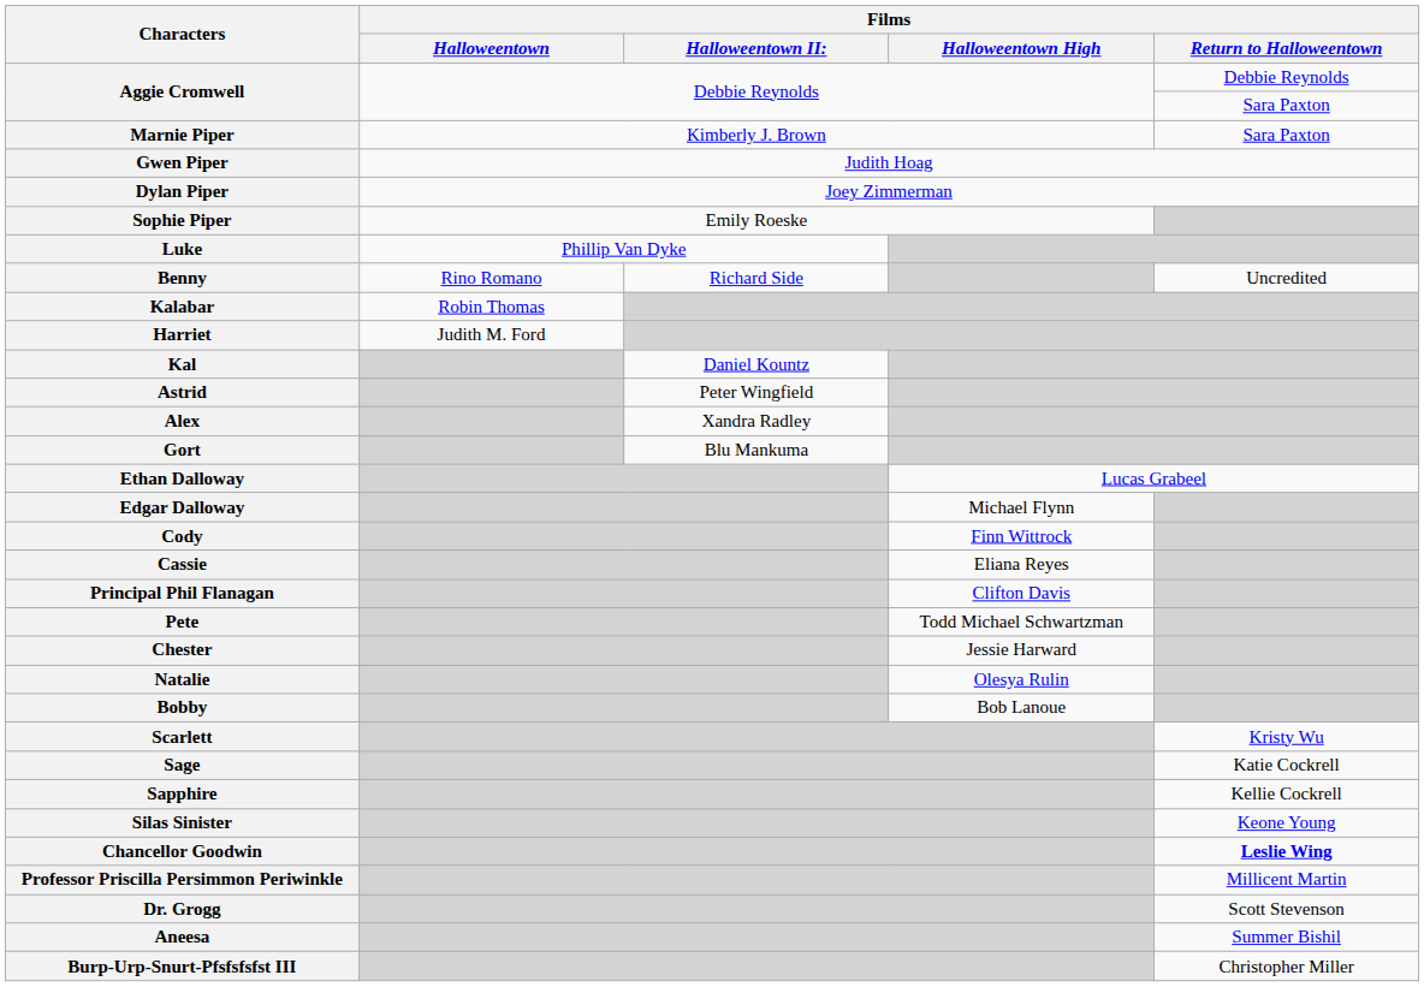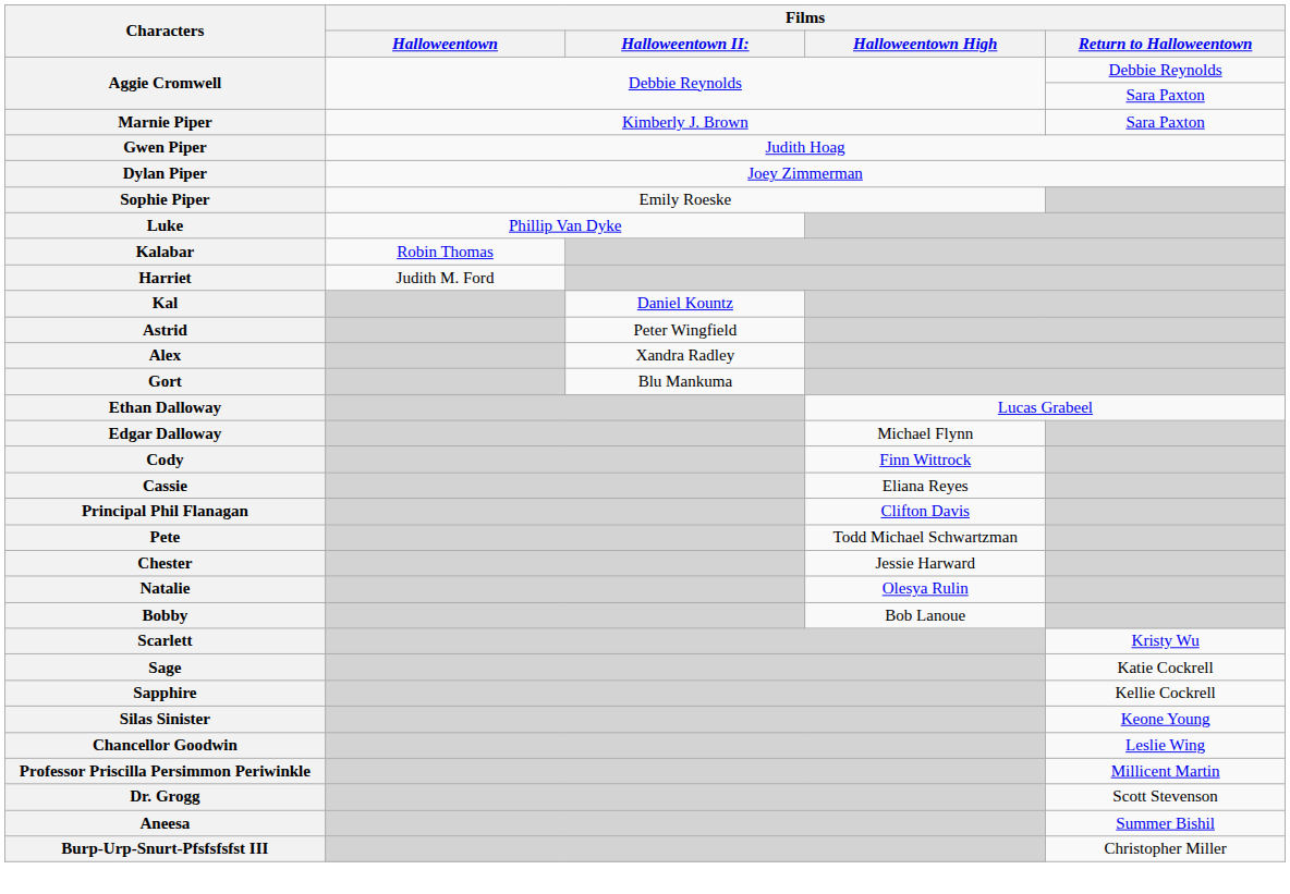 <table class="wikitable"  style="text-align:center; width:99%;">
 <tr>
 <th rowspan="2" style="width:16%;">Characters</th>
 <th colspan="4">Films</th>
 </tr>
 <tr>
 <th align="center" width="12%"><em><a href='#'>Halloweentown</a></em></th>
 <th align="center" width="12%"><em><a href='#'>Halloweentown II: <br></a></em></th>
 <th align="center" width="12%"><em><a href='#'>Halloweentown High</a></em></th>
 <th align="center" width="12%"><em><a href='#'>Return to Halloweentown</a></em></th>
 </tr>
 <tr>
 <th rowspan="2">Aggie Cromwell</th>
 <td rowspan="2" colspan="3"><a href='#'>Debbie Reynolds</a></td>
 <td><a href='#'>Debbie Reynolds</a></td>
 </tr>
 <tr>
 <td><a href='#'>Sara Paxton</a><br></td>
 </tr>
 <tr>
 <th>Marnie Piper</th>
 <td colspan="3"><a href='#'>Kimberly J. Brown</a></td>
 <td><a href='#'>Sara Paxton</a></td>
 </tr>
 <tr>
 <th>Gwen Piper</th>
 <td colspan="4"><a href='#'>Judith Hoag</a></td>
 </tr>
 <tr>
 <th>Dylan Piper</th>
 <td colspan="4"><a href='#'>Joey Zimmerman</a></td>
 </tr>
 <tr>
 <th>Sophie Piper</th>
 <td colspan="3">Emily Roeske</td>
 <td style="background:lightgrey;"></td>
 </tr>
 <tr>
 <th>Luke</th>
 <td colspan="2"><a href='#'>Phillip Van Dyke</a></td>
 <td style="background:lightgrey;" colspan="2"></td>
-</tr>
-<tr>
-<th>Benny</th>
-<td><a href='#'>Rino Romano</a></td>
-<td><a href='#'>Richard Side</a></td>
-<td style="background:lightgrey;" colspan="1"></td>
-<td>Uncredited</td>
 </tr>
 <tr>
 <th>Kalabar</th>
 <td><a href='#'>Robin Thomas</a></td>
 <td style="background:lightgrey;" colspan="3"></td>
 </tr>
 <tr>
 <th>Harriet</th>
 <td>Judith M. Ford</td>
 <td style="background:lightgrey;" colspan="3"></td>
 </tr>
 <tr>
 <th>Kal</th>
 <td style="background:lightgrey;"></td>
 <td><a href='#'>Daniel Kountz</a></td>
 <td style="background:lightgrey;" colspan="2"></td>
 </tr>
 <tr>
 <th>Astrid</th>
 <td style="background:lightgrey;"></td>
 <td>Peter Wingfield</td>
 <td style="background:lightgrey;" colspan="2"></td>
 </tr>
 <tr>
 <th>Alex</th>
 <td style="background:lightgrey;"></td>
 <td>Xandra Radley</td>
 <td style="background:lightgrey;" colspan="2"></td>
 </tr>
 <tr>
 <th>Gort</th>
 <td style="background:lightgrey;"></td>
 <td>Blu Mankuma</td>
 <td style="background:lightgrey;" colspan="2"></td>
 </tr>
 <tr>
 <th>Ethan Dalloway</th>
 <td style="background:lightgrey;" colspan="2"></td>
 <td colspan="2"><a href='#'>Lucas Grabeel</a></td>
 </tr>
 <tr>
 <th>Edgar Dalloway</th>
 <td style="background:lightgrey;" colspan="2"></td>
 <td>Michael Flynn</td>
 <td style="background:lightgrey;"></td>
 </tr>
 <tr>
 <th>Cody</th>
 <td style="background:lightgrey;" colspan="2"></td>
 <td><a href='#'>Finn Wittrock</a></td>
 <td style="background:lightgrey;"></td>
 </tr>
 <tr>
 <th>Cassie</th>
 <td style="background:lightgrey;" colspan="2"></td>
 <td>Eliana Reyes</td>
 <td style="background:lightgrey;"></td>
 </tr>
 <tr>
 <th>Principal Phil Flanagan</th>
 <td style="background:lightgrey;" colspan="2"></td>
 <td><a href='#'>Clifton Davis</a></td>
 <td style="background:lightgrey;"></td>
 </tr>
 <tr>
 <th>Pete</th>
 <td style="background:lightgrey;" colspan="2"></td>
 <td>Todd Michael Schwartzman</td>
 <td style="background:lightgrey;"></td>
 </tr>
 <tr>
 <th>Chester</th>
 <td style="background:lightgrey;" colspan="2"></td>
 <td>Jessie Harward</td>
 <td style="background:lightgrey;"></td>
 </tr>
 <tr>
 <th>Natalie</th>
 <td style="background:lightgrey;" colspan="2"></td>
 <td><a href='#'>Olesya Rulin</a></td>
 <td style="background:lightgrey;"></td>
 </tr>
 <tr>
 <th>Bobby</th>
 <td style="background:lightgrey;" colspan="2"></td>
 <td>Bob Lanoue</td>
 <td style="background:lightgrey;"></td>
 </tr>
 <tr>
 <th>Scarlett</th>
 <td style="background:lightgrey;" colspan="3"></td>
 <td><a href='#'>Kristy Wu</a></td>
 </tr>
 <tr>
 <th>Sage</th>
 <td style="background:lightgrey;" colspan="3"></td>
 <td>Katie Cockrell</td>
 </tr>
 <tr>
 <th>Sapphire</th>
 <td style="background:lightgrey;" colspan="3"></td>
 <td>Kellie Cockrell</td>
 </tr>
 <tr>
 <th>Silas Sinister</th>
 <td style="background:lightgrey;" colspan="3"></td>
 <td><a href='#'>Keone Young</a></td>
 </tr>
 <tr>
 <th>Chancellor Goodwin</th>
 <td style="background:lightgrey;" colspan="3"></td>
-<td><strong><a href='#'>Leslie Wing</a></strong></td>
+<td><a href='#'>Leslie Wing</a></td>
 </tr>
 <tr>
 <th>Professor Priscilla Persimmon Periwinkle</th>
 <td style="background:lightgrey;" colspan="3"></td>
 <td><a href='#'>Millicent Martin</a></td>
 </tr>
 <tr>
 <th>Dr. Grogg</th>
 <td style="background:lightgrey;" colspan="3"></td>
 <td>Scott Stevenson</td>
 </tr>
 <tr>
 <th>Aneesa</th>
 <td style="background:lightgrey;" colspan="3"></td>
 <td><a href='#'>Summer Bishil</a></td>
 </tr>
 <tr>
 <th>Burp-Urp-Snurt-Pfsfsfsfst III</th>
 <td style="background:lightgrey;" colspan="3"></td>
 <td>Christopher Miller</td>
 </tr>
 </table>
